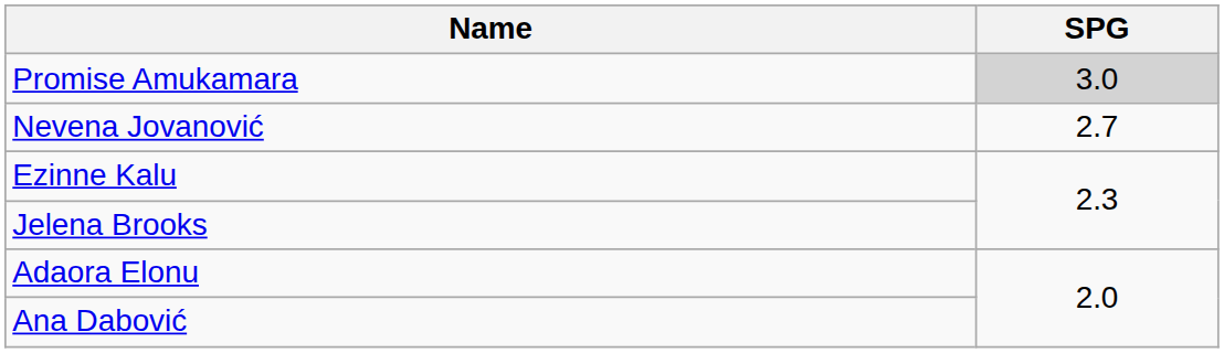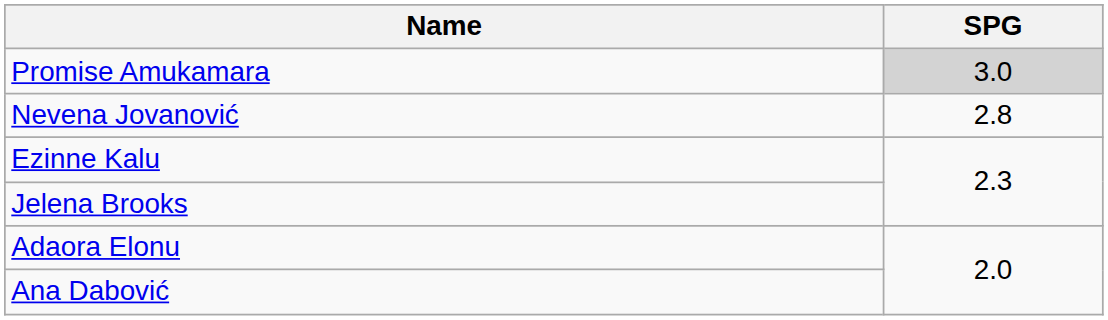 <table class=wikitable width="50%">
 <tr>
 <th width="80%">Name</th>
 <th width="20%">SPG</th>
 </tr>
 <tr>
 <td> <a href='#'>Promise Amukamara</a></td>
 <td align=center style="background: lightgrey;">3.0</td>
 </tr>
 <tr>
 <td> <a href='#'>Nevena Jovanović</a></td>
-<td align=center>2.7</td>
+<td align=center>2.8</td>
 </tr>
 <tr>
 <td> <a href='#'>Ezinne Kalu</a></td>
 <td align=center rowspan=2>2.3</td>
 </tr>
 <tr>
 <td> <a href='#'>Jelena Brooks</a></td>
 </tr>
 <tr>
 <td> <a href='#'>Adaora Elonu</a></td>
 <td align=center rowspan=2>2.0</td>
 </tr>
 <tr>
 <td> <a href='#'>Ana Dabović</a></td>
 </tr>
 </table>
